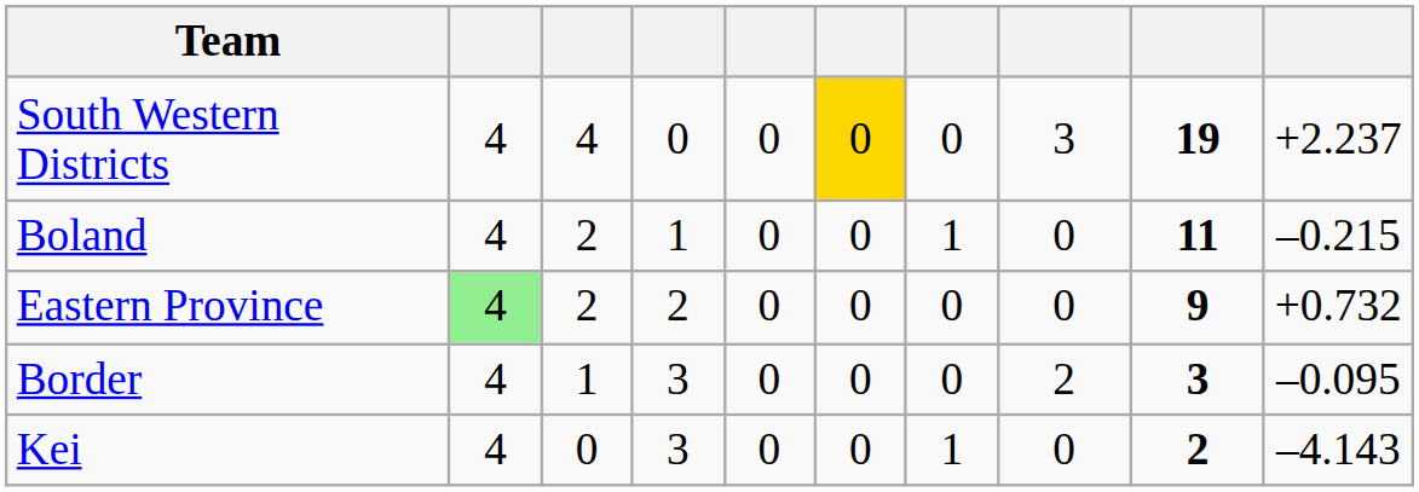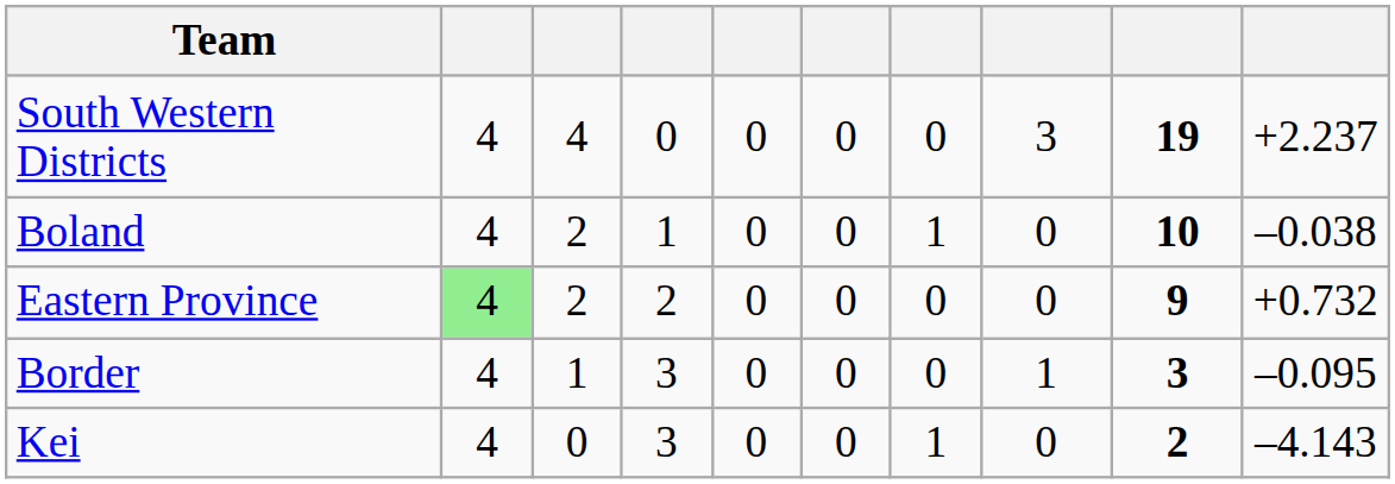 <table class="wikitable" style="text-align:center">
 <tr>
 <th width="150">Team</th>
 <th width="25"></th>
 <th width="25"></th>
 <th width="25"></th>
 <th width="25"></th>
 <th width="25"></th>
 <th width="25"></th>
 <th width="40"></th>
 <th width="40"></th>
 <th width="45"></th>
 </tr>
 <tr>
 <td style="text-align:left"><a href='#'>South Western Districts</a></td>
 <td>4</td>
 <td>4</td>
 <td>0</td>
 <td>0</td>
-<td style="background: gold;">0</td>
+<td>0</td>
 <td>0</td>
 <td>3</td>
 <td><strong>19</strong></td>
 <td>+2.237</td>
 </tr>
 <tr>
 <td style="text-align:left"><a href='#'>Boland</a></td>
 <td>4</td>
 <td>2</td>
 <td>1</td>
 <td>0</td>
 <td>0</td>
 <td>1</td>
 <td>0</td>
-<td><strong>11</strong></td>
-<td>–0.215</td>
+<td><strong>10</strong></td>
+<td>–0.038</td>
 </tr>
 <tr>
 <td style="text-align:left"><a href='#'>Eastern Province</a></td>
 <td style="background: lightgreen;">4</td>
 <td>2</td>
 <td>2</td>
 <td>0</td>
 <td>0</td>
 <td>0</td>
 <td>0</td>
 <td><strong>9</strong></td>
 <td>+0.732</td>
 </tr>
 <tr>
 <td style="text-align:left"><a href='#'>Border</a></td>
 <td>4</td>
 <td>1</td>
 <td>3</td>
 <td>0</td>
 <td>0</td>
 <td>0</td>
-<td>2</td>
+<td>1</td>
 <td><strong>3</strong></td>
 <td>–0.095</td>
 </tr>
 <tr>
 <td style="text-align:left"><a href='#'>Kei</a></td>
 <td>4</td>
 <td>0</td>
 <td>3</td>
 <td>0</td>
 <td>0</td>
 <td>1</td>
 <td>0</td>
 <td><strong>2</strong></td>
 <td>–4.143</td>
 </tr>
 </table>
